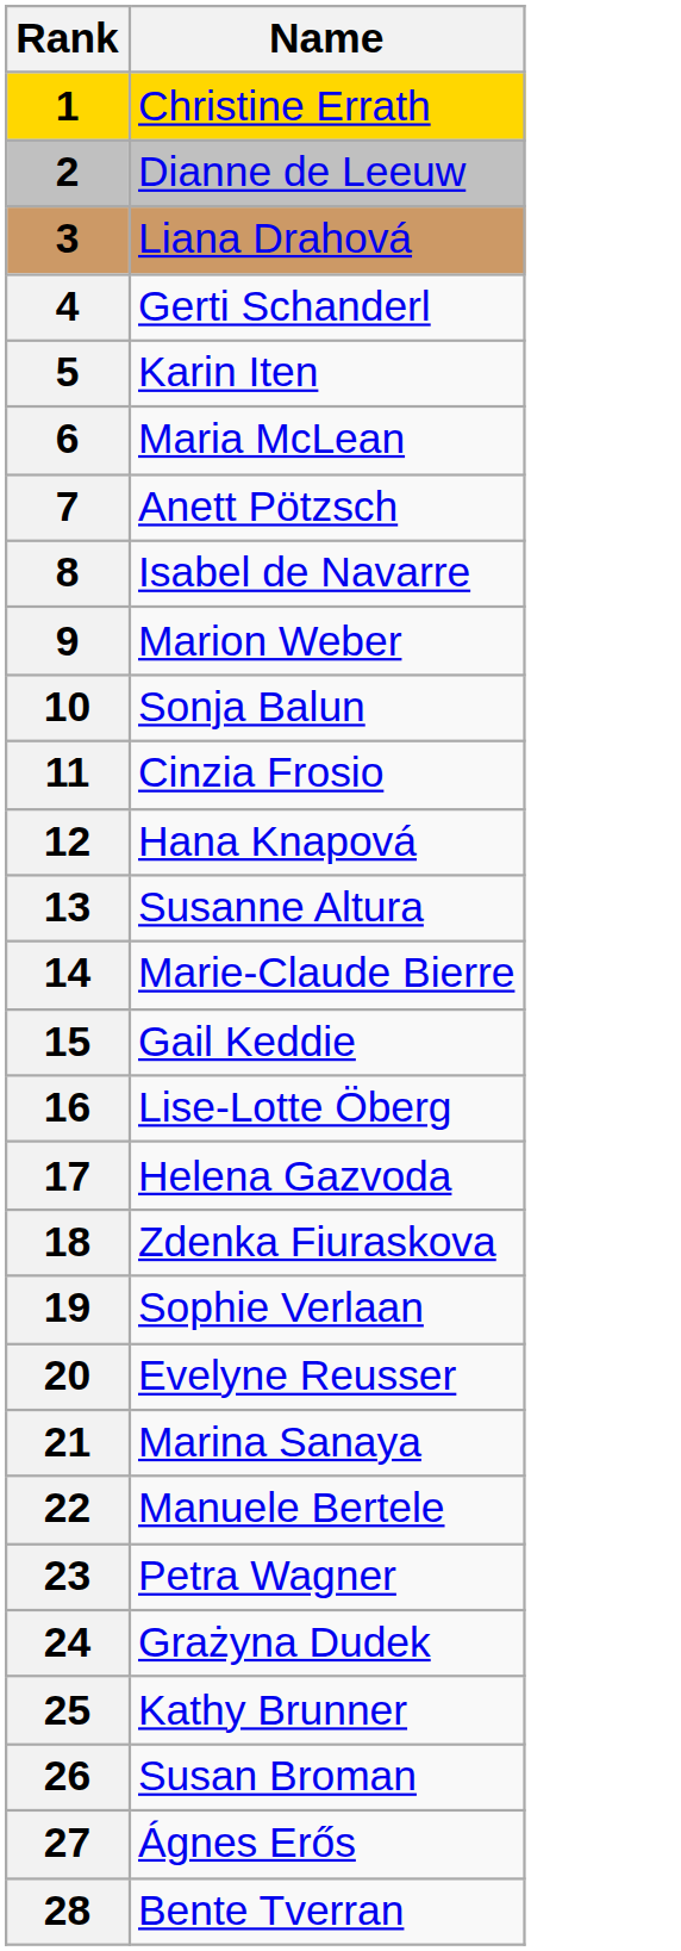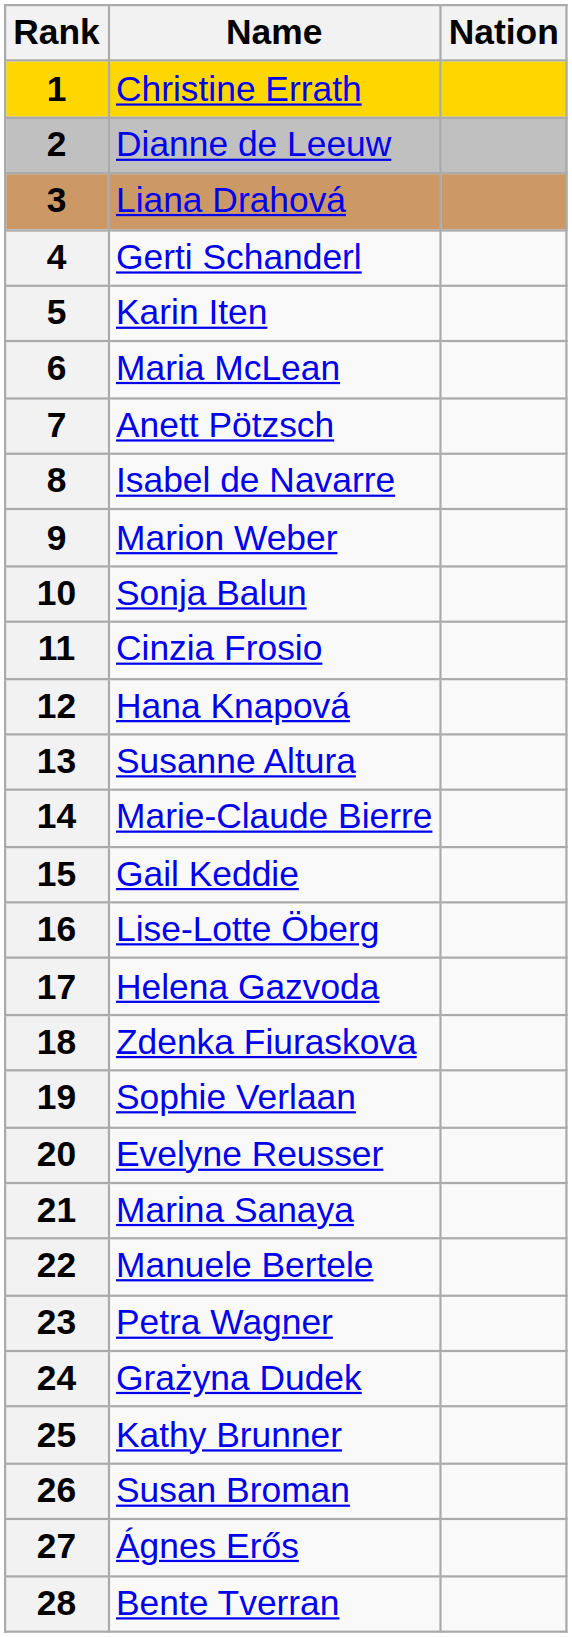 <table class="wikitable">
 <tr>
 <th>Rank</th>
 <th>Name</th>
+<th>Nation</th>
 </tr>
 <tr bgcolor="gold">
 <td align="center"><strong>1</strong></td>
 <td><a href='#'>Christine Errath</a></td>
+<td></td>
 </tr>
 <tr bgcolor="silver">
 <td align="center"><strong>2</strong></td>
 <td><a href='#'>Dianne de Leeuw</a></td>
+<td></td>
 </tr>
 <tr bgcolor="cc9966">
 <td align="center"><strong>3</strong></td>
 <td><a href='#'>Liana Drahová</a></td>
+<td></td>
 </tr>
 <tr>
 <th>4</th>
 <td><a href='#'>Gerti Schanderl</a></td>
+<td></td>
 </tr>
 <tr>
 <th>5</th>
 <td><a href='#'>Karin Iten</a></td>
+<td></td>
 </tr>
 <tr>
 <th>6</th>
 <td><a href='#'>Maria McLean</a></td>
+<td></td>
 </tr>
 <tr>
 <th>7</th>
 <td><a href='#'>Anett Pötzsch</a></td>
+<td></td>
 </tr>
 <tr>
 <th>8</th>
 <td><a href='#'>Isabel de Navarre</a></td>
+<td></td>
 </tr>
 <tr>
 <th>9</th>
 <td><a href='#'>Marion Weber</a></td>
+<td></td>
 </tr>
 <tr>
 <th>10</th>
 <td><a href='#'>Sonja Balun</a></td>
+<td></td>
 </tr>
 <tr>
 <th>11</th>
 <td><a href='#'>Cinzia Frosio</a></td>
+<td></td>
 </tr>
 <tr>
 <th>12</th>
 <td><a href='#'>Hana Knapová</a></td>
+<td></td>
 </tr>
 <tr>
 <th>13</th>
 <td><a href='#'>Susanne Altura</a></td>
+<td></td>
 </tr>
 <tr>
 <th>14</th>
 <td><a href='#'>Marie-Claude Bierre</a></td>
+<td></td>
 </tr>
 <tr>
 <th>15</th>
 <td><a href='#'>Gail Keddie</a></td>
+<td></td>
 </tr>
 <tr>
 <th>16</th>
 <td><a href='#'>Lise-Lotte Öberg</a></td>
+<td></td>
 </tr>
 <tr>
 <th>17</th>
 <td><a href='#'>Helena Gazvoda</a></td>
+<td></td>
 </tr>
 <tr>
 <th>18</th>
 <td><a href='#'>Zdenka Fiuraskova</a></td>
+<td></td>
 </tr>
 <tr>
 <th>19</th>
 <td><a href='#'>Sophie Verlaan</a></td>
+<td></td>
 </tr>
 <tr>
 <th>20</th>
 <td><a href='#'>Evelyne Reusser</a></td>
+<td></td>
 </tr>
 <tr>
 <th>21</th>
 <td><a href='#'>Marina Sanaya</a></td>
+<td></td>
 </tr>
 <tr>
 <th>22</th>
 <td><a href='#'>Manuele Bertele</a></td>
+<td></td>
 </tr>
 <tr>
 <th>23</th>
 <td><a href='#'>Petra Wagner</a></td>
+<td></td>
 </tr>
 <tr>
 <th>24</th>
 <td><a href='#'>Grażyna Dudek</a></td>
+<td></td>
 </tr>
 <tr>
 <th>25</th>
 <td><a href='#'>Kathy Brunner</a></td>
+<td></td>
 </tr>
 <tr>
 <th>26</th>
 <td><a href='#'>Susan Broman</a></td>
+<td></td>
 </tr>
 <tr>
 <th>27</th>
 <td><a href='#'>Ágnes Erős</a></td>
+<td></td>
 </tr>
 <tr>
 <th>28</th>
 <td><a href='#'>Bente Tverran</a></td>
+<td></td>
 </tr>
 </table>
